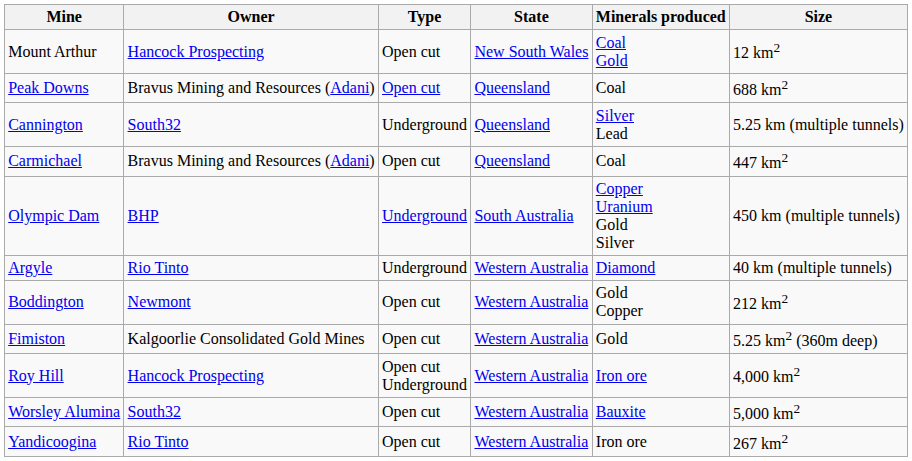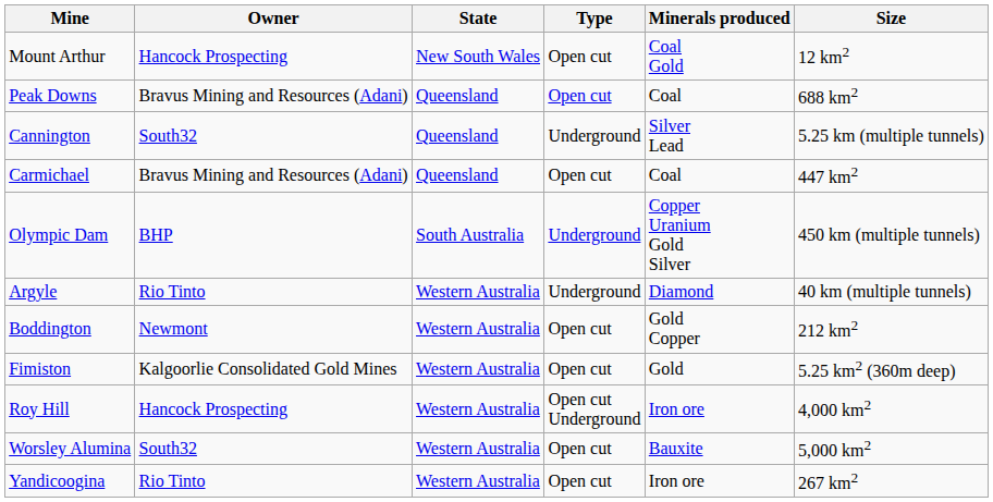 <table class="wikitable">
 <tr>
 <th>Mine</th>
 <th>Owner</th>
+<th>State</th>
 <th>Type</th>
-<th>State</th>
 <th>Minerals produced</th>
 <th>Size</th>
 </tr>
 <tr>
 <td>Mount Arthur</td>
 <td><a href='#'>Hancock Prospecting</a></td>
+<td><a href='#'>New South Wales</a></td>
 <td>Open cut</td>
-<td><a href='#'>New South Wales</a></td>
 <td><a href='#'>Coal</a><br><a href='#'>Gold</a></td>
 <td>12 km<sup>2</sup></td>
 </tr>
 <tr>
 <td><a href='#'>Peak Downs</a></td>
 <td>Bravus Mining and Resources (<a href='#'>Adani</a>)</td>
+<td><a href='#'>Queensland</a></td>
 <td><a href='#'>Open cut</a></td>
-<td><a href='#'>Queensland</a></td>
 <td>Coal</td>
 <td>688 km<sup>2</sup></td>
 </tr>
 <tr>
 <td><a href='#'>Cannington</a></td>
 <td><a href='#'>South32</a></td>
+<td><a href='#'>Queensland</a></td>
 <td>Underground</td>
-<td><a href='#'>Queensland</a></td>
 <td><a href='#'>Silver</a><br>Lead</td>
 <td>5.25 km (multiple tunnels)</td>
 </tr>
 <tr>
 <td><a href='#'>Carmichael</a></td>
 <td>Bravus Mining and Resources (<a href='#'>Adani</a>)</td>
+<td><a href='#'>Queensland</a></td>
 <td>Open cut</td>
-<td><a href='#'>Queensland</a></td>
 <td>Coal</td>
 <td>447 km<sup>2</sup></td>
 </tr>
 <tr>
 <td><a href='#'>Olympic Dam</a></td>
 <td><a href='#'>BHP</a></td>
+<td><a href='#'>South Australia</a></td>
 <td><a href='#'>Underground</a></td>
-<td><a href='#'>South Australia</a></td>
 <td><a href='#'>Copper</a><br><a href='#'>Uranium</a><br>Gold<br>Silver</td>
 <td>450 km (multiple tunnels)</td>
 </tr>
 <tr>
 <td><a href='#'>Argyle</a></td>
 <td><a href='#'>Rio Tinto</a></td>
+<td><a href='#'>Western Australia</a></td>
 <td>Underground</td>
-<td><a href='#'>Western Australia</a></td>
 <td><a href='#'>Diamond</a></td>
 <td>40 km (multiple tunnels)</td>
 </tr>
 <tr>
 <td><a href='#'>Boddington</a></td>
 <td><a href='#'>Newmont</a></td>
+<td><a href='#'>Western Australia</a></td>
 <td>Open cut</td>
-<td><a href='#'>Western Australia</a></td>
 <td>Gold<br>Copper</td>
 <td>212 km<sup>2</sup></td>
 </tr>
 <tr>
 <td><a href='#'>Fimiston</a></td>
 <td>Kalgoorlie Consolidated Gold Mines</td>
+<td><a href='#'>Western Australia</a></td>
 <td>Open cut</td>
-<td><a href='#'>Western Australia</a></td>
 <td>Gold</td>
 <td>5.25 km<sup>2</sup> (360m deep)</td>
 </tr>
 <tr>
 <td><a href='#'>Roy Hill</a></td>
 <td><a href='#'>Hancock Prospecting</a></td>
+<td><a href='#'>Western Australia</a></td>
 <td>Open cut<br>Underground</td>
-<td><a href='#'>Western Australia</a></td>
 <td><a href='#'>Iron ore</a></td>
 <td>4,000 km<sup>2</sup></td>
 </tr>
 <tr>
 <td><a href='#'>Worsley Alumina</a></td>
 <td><a href='#'>South32</a></td>
+<td><a href='#'>Western Australia</a></td>
 <td>Open cut</td>
-<td><a href='#'>Western Australia</a></td>
 <td><a href='#'>Bauxite</a></td>
 <td>5,000 km<sup>2</sup></td>
 </tr>
 <tr>
 <td><a href='#'>Yandicoogina</a></td>
 <td><a href='#'>Rio Tinto</a></td>
+<td><a href='#'>Western Australia</a></td>
 <td>Open cut</td>
-<td><a href='#'>Western Australia</a></td>
 <td>Iron ore</td>
 <td>267 km<sup>2</sup></td>
 </tr>
 </table>
